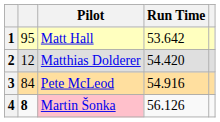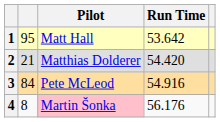 <table class="wikitable" style="font-size: 95%;">
 <tr>
 <th></th>
 <th></th>
 <th>Pilot</th>
 <th>Run Time</th>
 <th></th>
 </tr>
 <tr>
 <th>1</th>
 <td style="background:#ffffbf;">95</td>
 <td style="background:#ffffbf;"> <a href='#'>Matt Hall</a></td>
 <td style="background:#ffffbf;">53.642</td>
 <td style="background:#ffffbf;"></td>
 </tr>
 <tr>
 <th>2</th>
-<td style="background:#dfdfdf;">12</td>
+<td style="background:#dfdfdf;">21</td>
 <td style="background:#dfdfdf;"> <a href='#'>Matthias Dolderer</a></td>
 <td style="background:#dfdfdf;">54.420</td>
 <td style="background:#dfdfdf;"></td>
 </tr>
 <tr>
 <th>3</th>
 <td style="background:#ffdf9f;">84</td>
 <td style="background:#ffdf9f;"> <a href='#'>Pete McLeod</a></td>
 <td style="background:#ffdf9f;">54.916</td>
 <td style="background:#ffdf9f;"></td>
 </tr>
 <tr>
 <th>4</th>
-<td><strong>8</strong></td>
+<td>8</td>
 <td style="background: pink;"> <a href='#'>Martin Šonka</a></td>
-<td>56.126</td>
+<td>56.176</td>
 <td></td>
 </tr>
 </table>
